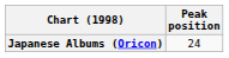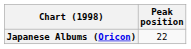 <table class="wikitable sortable plainrowheaders" style="text-align:center">
 <tr>
 <th scope="col">Chart (1998)</th>
 <th scope="col">Peak<br>position</th>
 </tr>
 <tr>
 <th scope="row">Japanese Albums (<a href='#'>Oricon</a>)</th>
-<td align="center">24</td>
+<td align="center">22</td>
 </tr>
 </table>
